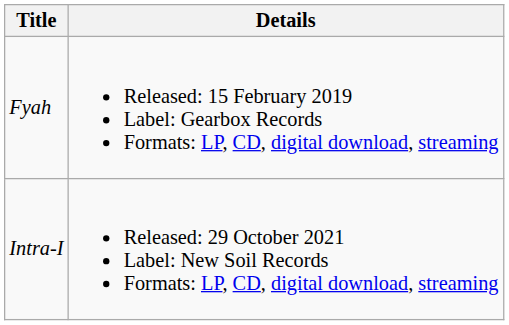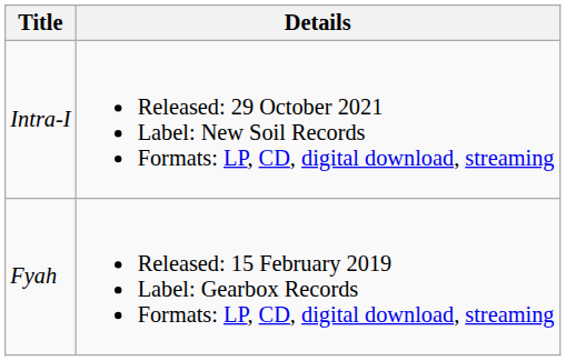 <table class="wikitable">
 <tr>
 <th>Title</th>
 <th>Details</th>
 </tr>
 <tr>
+<td><em>Intra-I</em></td>
+<td><br><ul><li>Released: 29 October 2021</li><li>Label: New Soil Records</li><li>Formats: <a href='#'>LP</a>, <a href='#'>CD</a>, <a href='#'>digital download</a>, <a href='#'>streaming</a></li></ul></td>
+</tr>
+<tr>
 <td><em>Fyah</em></td>
 <td><br><ul><li>Released: 15 February 2019</li><li>Label: Gearbox Records</li><li>Formats: <a href='#'>LP</a>, <a href='#'>CD</a>, <a href='#'>digital download</a>, <a href='#'>streaming</a></li></ul></td>
 </tr>
-<tr>
-<td><em>Intra-I</em></td>
-<td><br><ul><li>Released: 29 October 2021</li><li>Label: New Soil Records</li><li>Formats: <a href='#'>LP</a>, <a href='#'>CD</a>, <a href='#'>digital download</a>, <a href='#'>streaming</a></li></ul></td>
-</tr>
 </table>
